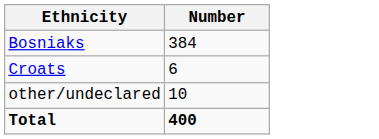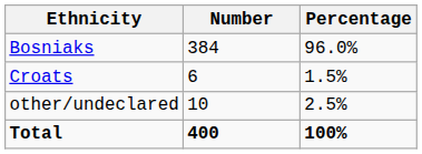 <table class="wikitable">
 <tr>
 <th width="100px">Ethnicity</th>
 <th width="80px">Number</th>
+<th width="80px">Percentage</th>
 </tr>
 <tr>
 <td><a href='#'>Bosniaks</a></td>
 <td>384</td>
+<td>96.0%</td>
 </tr>
 <tr>
 <td><a href='#'>Croats</a></td>
 <td>6</td>
+<td>1.5%</td>
 </tr>
 <tr>
 <td>other/undeclared</td>
 <td>10</td>
+<td>2.5%</td>
 </tr>
 <tr>
 <td><strong>Total</strong></td>
 <td><strong>400</strong></td>
+<td><strong>100%</strong></td>
 </tr>
 </table>
